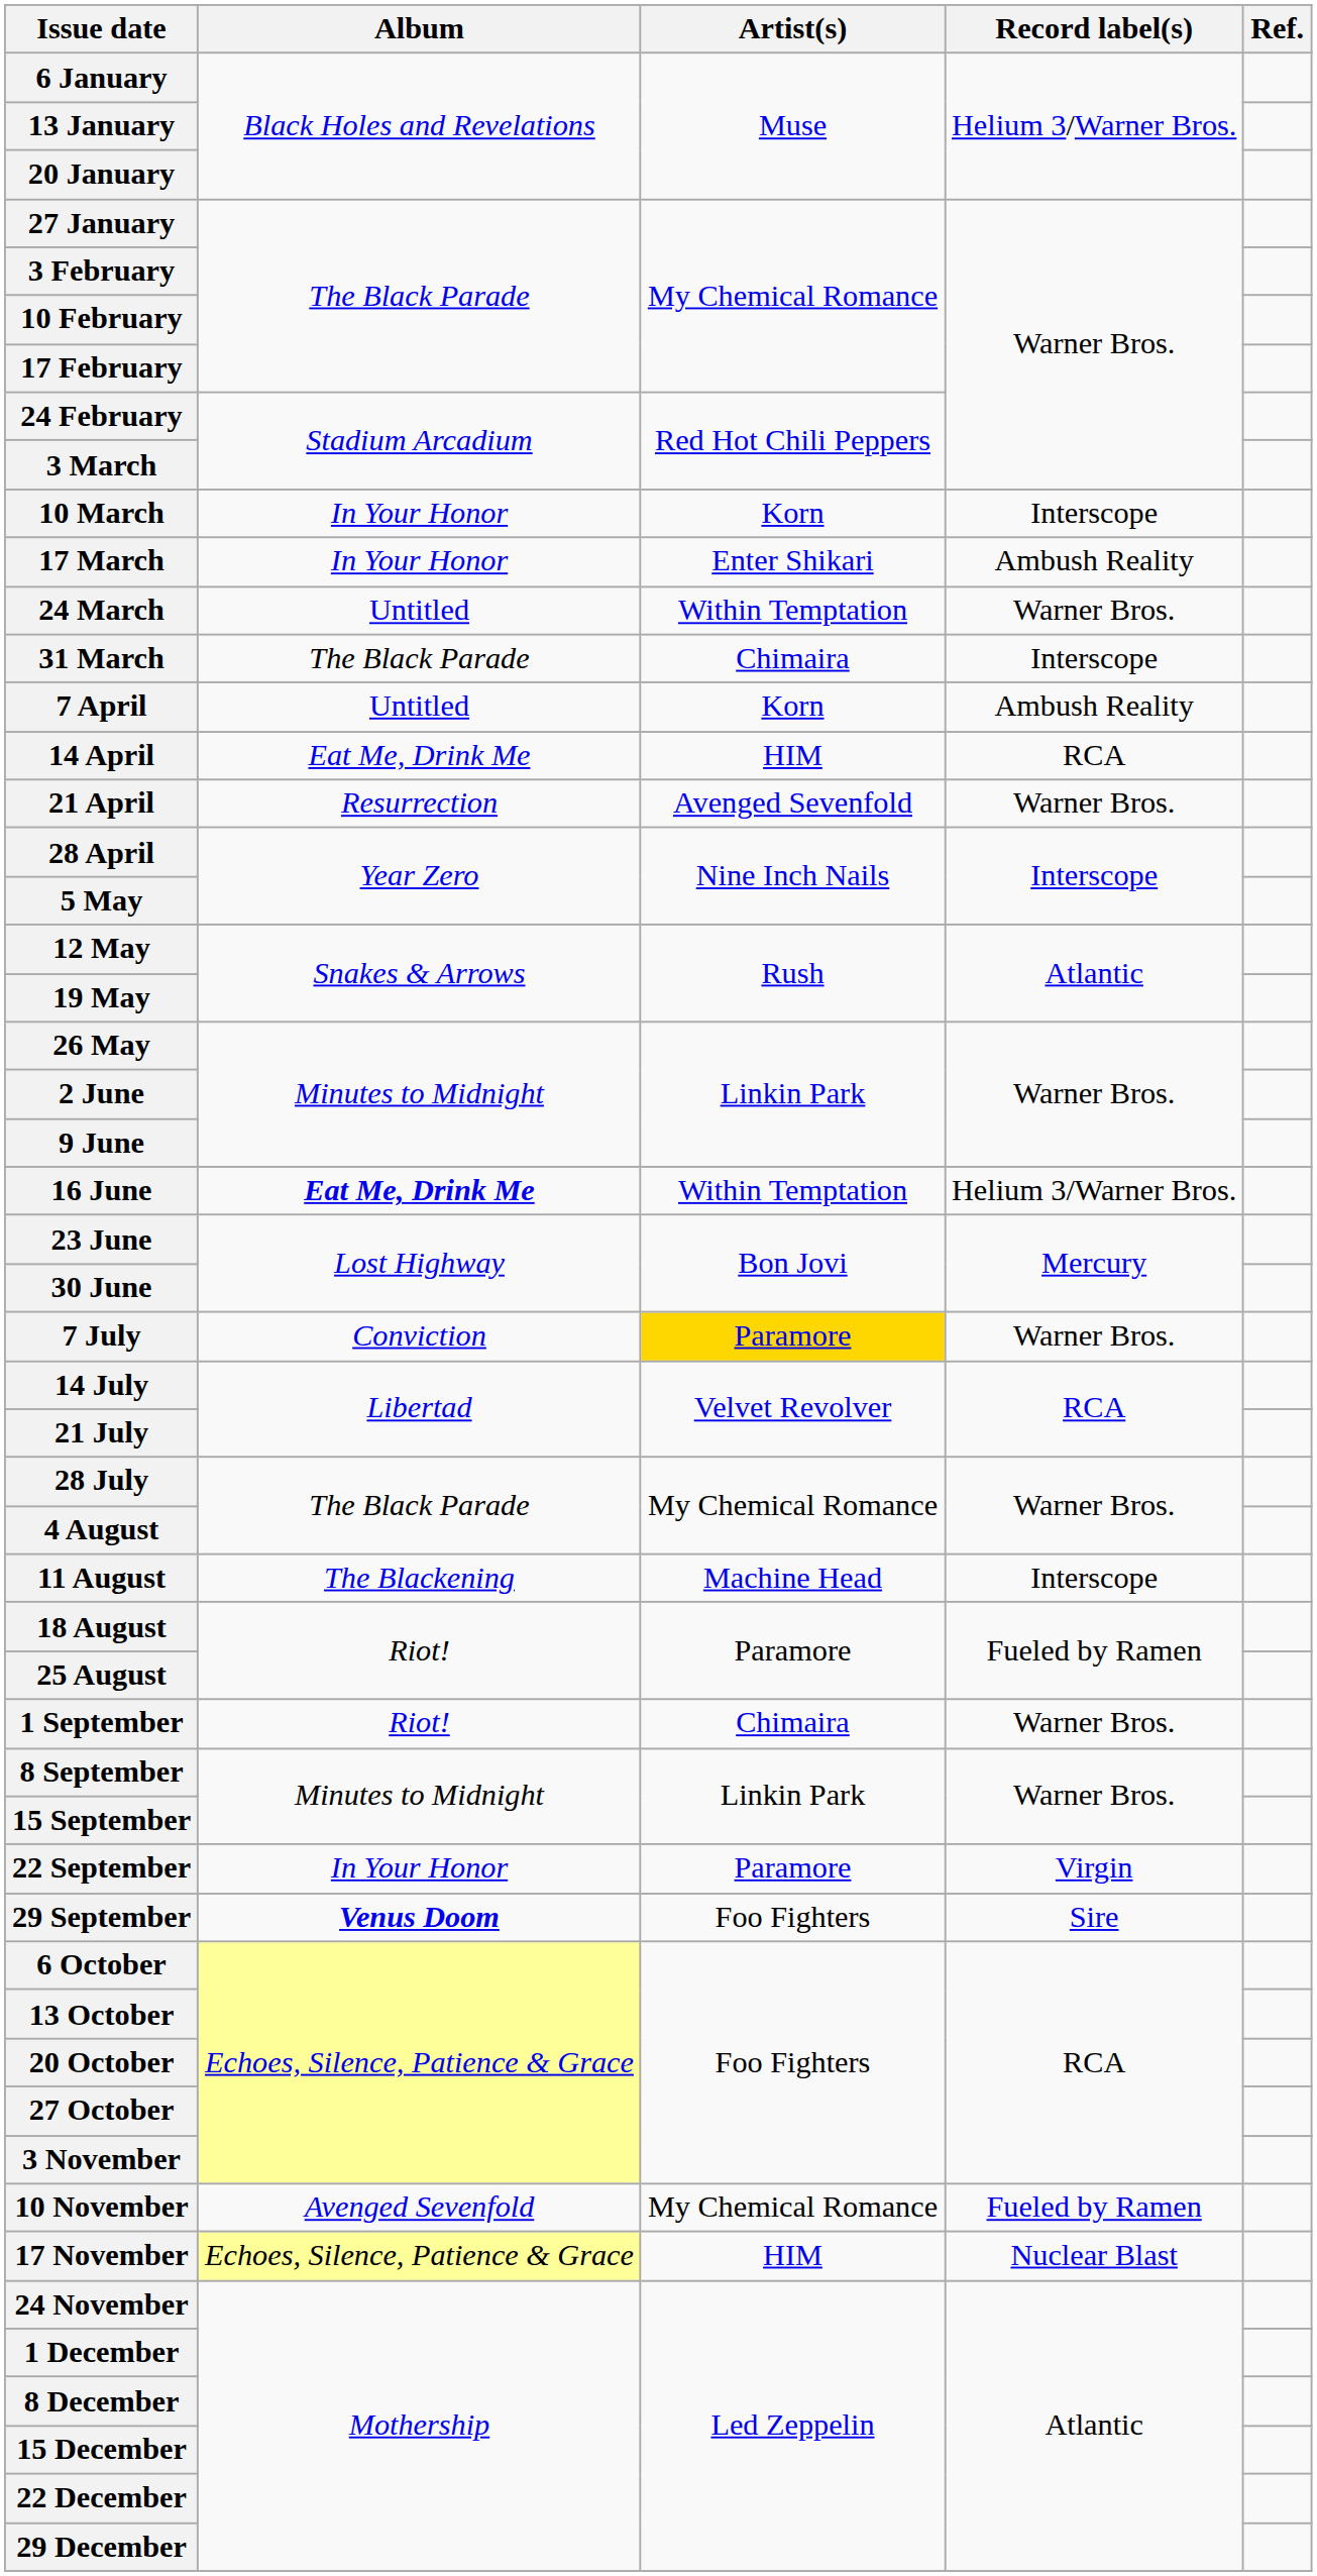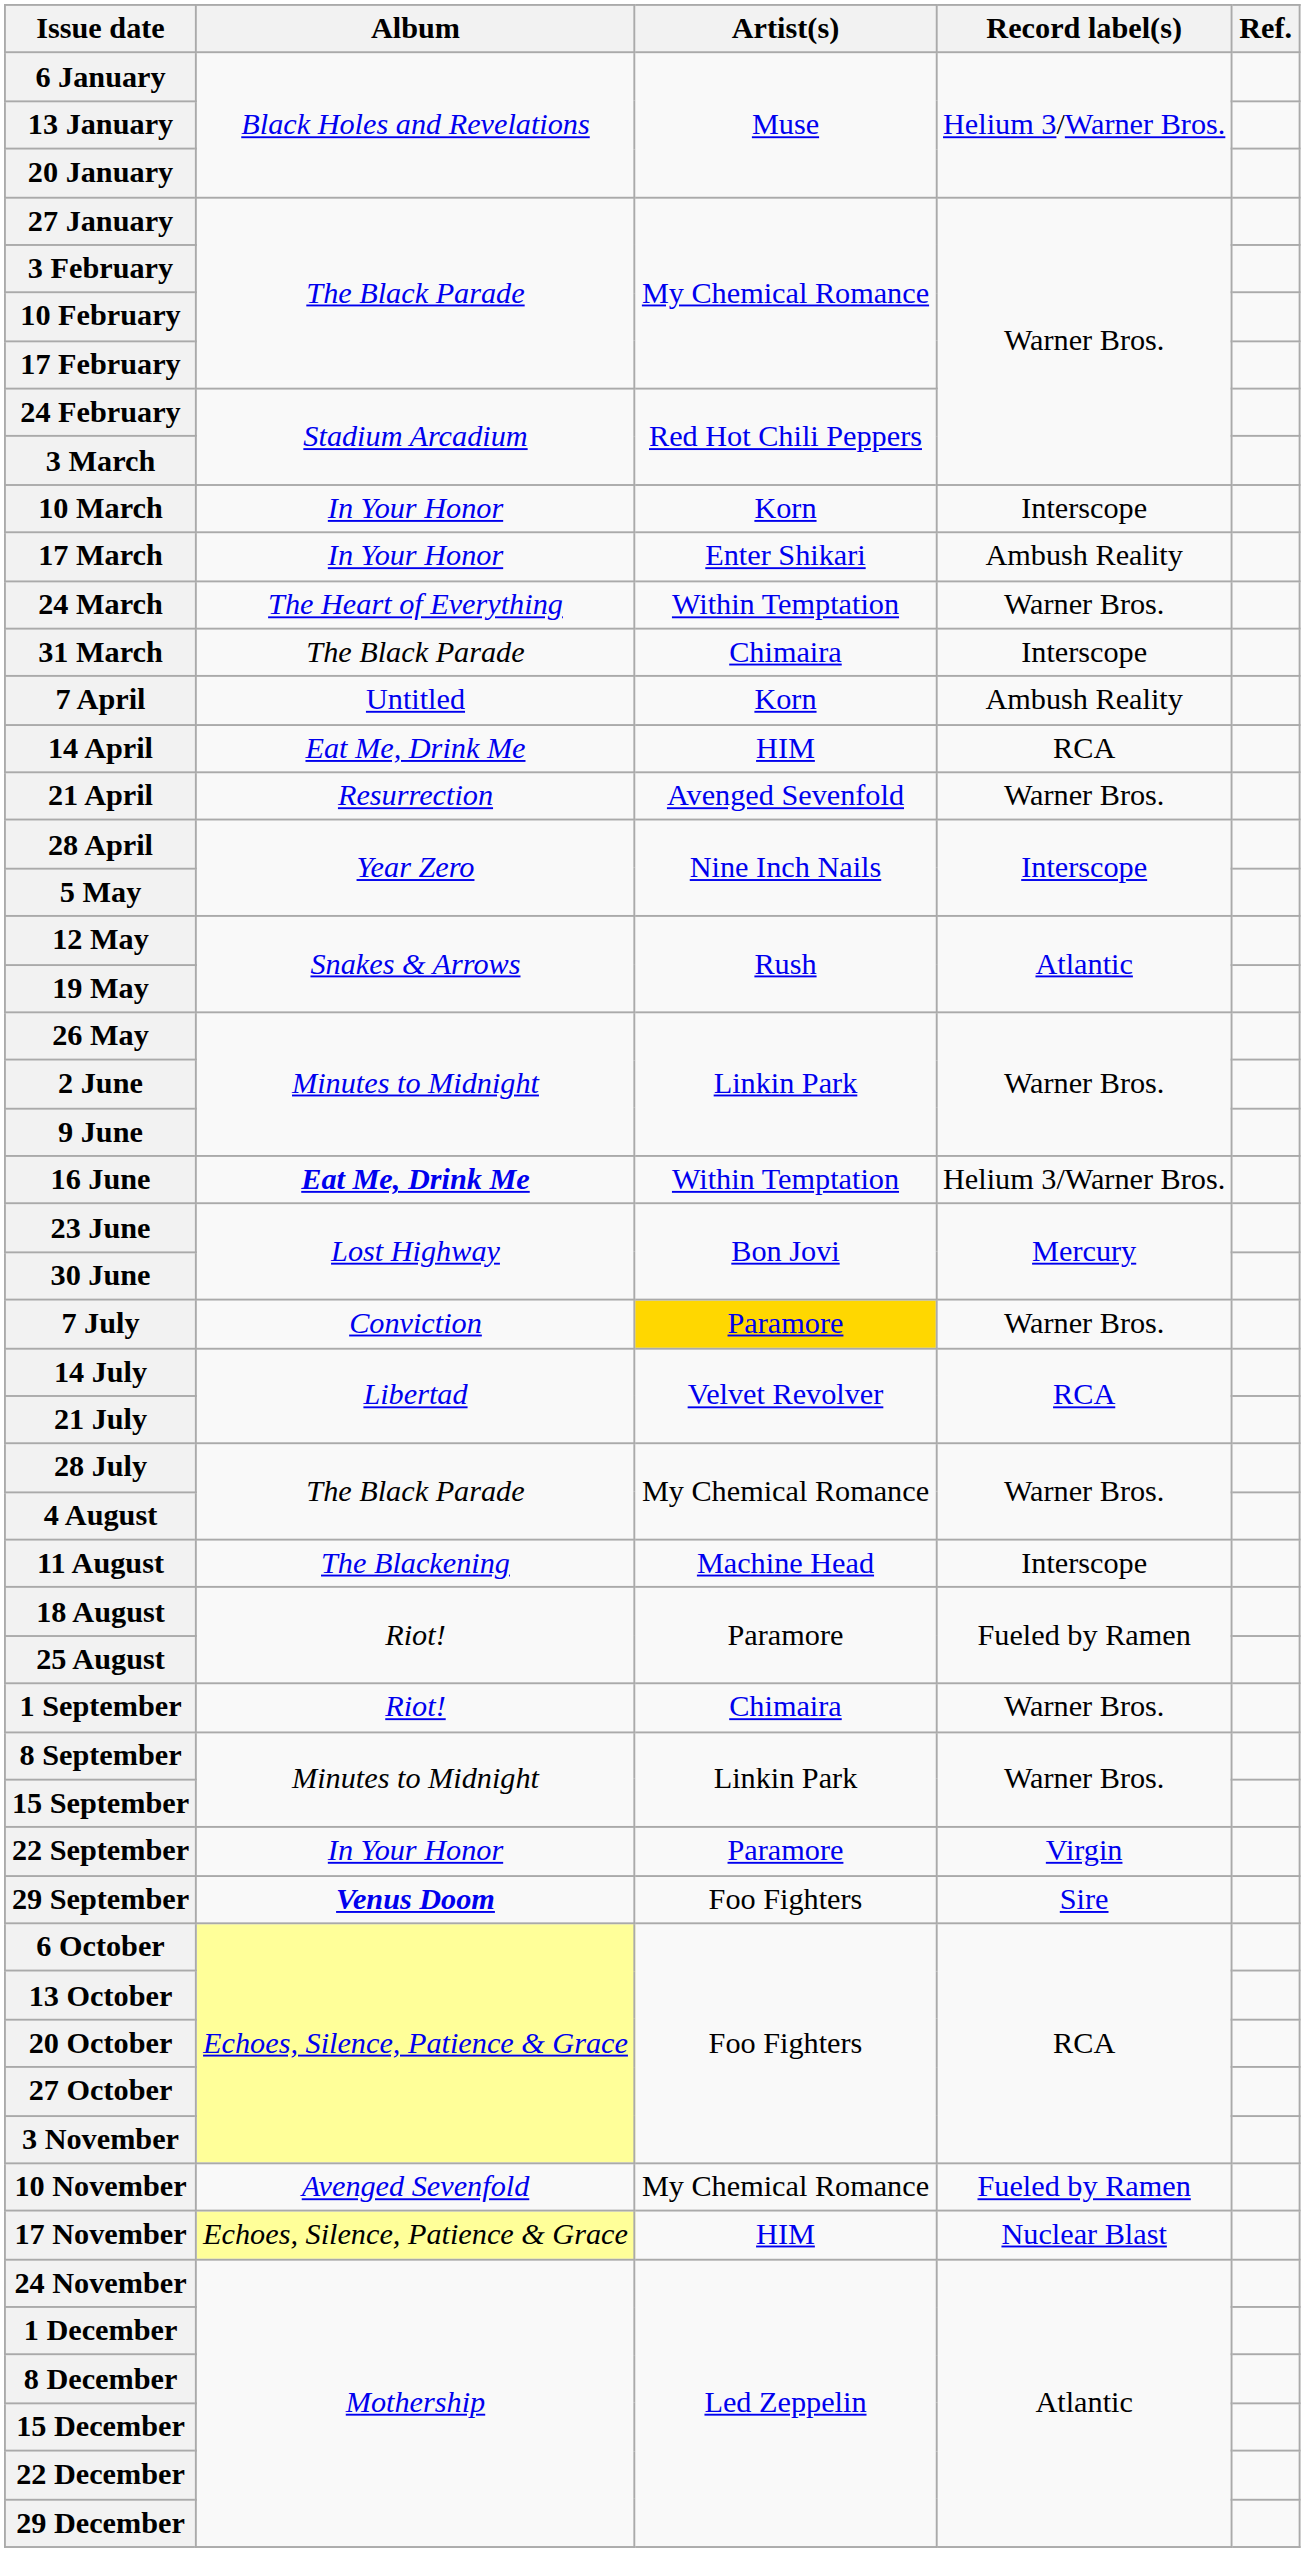 <table class="wikitable plainrowheaders" style="text-align:center">
 <tr>
 <th scope="col">Issue date</th>
 <th scope="col">Album</th>
 <th scope="col">Artist(s)</th>
 <th scope="col">Record label(s)</th>
 <th scope="col">Ref.</th>
 </tr>
 <tr>
 <th scope="row">6 January</th>
 <td rowspan="3"><em><a href='#'>Black Holes and Revelations</a></em></td>
 <td rowspan="3"><a href='#'>Muse</a></td>
 <td rowspan="3"><a href='#'>Helium 3</a>/<a href='#'>Warner Bros.</a></td>
 <td></td>
 </tr>
 <tr>
 <th scope="row">13 January</th>
 <td></td>
 </tr>
 <tr>
 <th scope="row">20 January</th>
 <td></td>
 </tr>
 <tr>
 <th scope="row">27 January</th>
 <td rowspan="4"><em><a href='#'>The Black Parade</a></em></td>
 <td rowspan="4"><a href='#'>My Chemical Romance</a></td>
 <td rowspan="6">Warner Bros.</td>
 <td></td>
 </tr>
 <tr>
 <th scope="row">3 February</th>
 <td></td>
 </tr>
 <tr>
 <th scope="row">10 February</th>
 <td></td>
 </tr>
 <tr>
 <th scope="row">17 February</th>
 <td></td>
 </tr>
 <tr>
 <th scope="row">24 February</th>
 <td rowspan="2"><em><a href='#'>Stadium Arcadium</a></em></td>
 <td rowspan="2"><a href='#'>Red Hot Chili Peppers</a></td>
 <td></td>
 </tr>
 <tr>
 <th scope="row">3 March</th>
 <td></td>
 </tr>
 <tr>
 <th scope="row">10 March</th>
 <td><em><a href='#'>In Your Honor</a></em></td>
 <td><a href='#'>Korn</a></td>
 <td>Interscope</td>
 <td></td>
 </tr>
 <tr>
 <th scope="row">17 March</th>
 <td><em><a href='#'>In Your Honor</a></em></td>
 <td><a href='#'>Enter Shikari</a></td>
 <td>Ambush Reality</td>
 <td></td>
 </tr>
 <tr>
 <th scope="row">24 March</th>
-<td><a href='#'>Untitled</a></td>
+<td><em><a href='#'>The Heart of Everything</a></em></td>
 <td><a href='#'>Within Temptation</a></td>
 <td>Warner Bros.</td>
 <td></td>
 </tr>
 <tr>
 <th scope="row">31 March</th>
 <td><em>The Black Parade</em></td>
 <td><a href='#'>Chimaira</a></td>
 <td>Interscope</td>
 <td></td>
 </tr>
 <tr>
 <th scope="row">7 April</th>
 <td><a href='#'>Untitled</a></td>
 <td><a href='#'>Korn</a></td>
 <td>Ambush Reality</td>
 <td></td>
 </tr>
 <tr>
 <th scope="row">14 April</th>
 <td><em><a href='#'>Eat Me, Drink Me</a></em></td>
 <td><a href='#'>HIM</a></td>
 <td>RCA</td>
 <td></td>
 </tr>
 <tr>
 <th scope="row">21 April</th>
 <td><em><a href='#'>Resurrection</a></em></td>
 <td><a href='#'>Avenged Sevenfold</a></td>
 <td>Warner Bros.</td>
 <td></td>
 </tr>
 <tr>
 <th scope="row">28 April</th>
 <td rowspan="2"><em><a href='#'>Year Zero</a></em></td>
 <td rowspan="2"><a href='#'>Nine Inch Nails</a></td>
 <td rowspan="2"><a href='#'>Interscope</a></td>
 <td></td>
 </tr>
 <tr>
 <th scope="row">5 May</th>
 <td></td>
 </tr>
 <tr>
 <th scope="row">12 May</th>
 <td rowspan="2"><em><a href='#'>Snakes & Arrows</a></em></td>
 <td rowspan="2"><a href='#'>Rush</a></td>
 <td rowspan="2"><a href='#'>Atlantic</a></td>
 <td></td>
 </tr>
 <tr>
 <th scope="row">19 May</th>
 <td></td>
 </tr>
 <tr>
 <th scope="row">26 May</th>
 <td rowspan="3"><em><a href='#'>Minutes to Midnight</a></em></td>
 <td rowspan="3"><a href='#'>Linkin Park</a></td>
 <td rowspan="3">Warner Bros.</td>
 <td></td>
 </tr>
 <tr>
 <th scope="row">2 June</th>
 <td></td>
 </tr>
 <tr>
 <th scope="row">9 June</th>
 <td></td>
 </tr>
 <tr>
 <th scope="row">16 June</th>
 <td><strong><em><a href='#'>Eat Me, Drink Me</a></em></strong></td>
 <td><a href='#'>Within Temptation</a></td>
 <td>Helium 3/Warner Bros.</td>
 <td></td>
 </tr>
 <tr>
 <th scope="row">23 June</th>
 <td rowspan="2"><em><a href='#'>Lost Highway</a></em></td>
 <td rowspan="2"><a href='#'>Bon Jovi</a></td>
 <td rowspan="2"><a href='#'>Mercury</a></td>
 <td></td>
 </tr>
 <tr>
 <th scope="row">30 June</th>
 <td></td>
 </tr>
 <tr>
 <th scope="row">7 July</th>
 <td><em><a href='#'>Conviction</a></em></td>
 <td style="background: gold;"><a href='#'>Paramore</a></td>
 <td>Warner Bros.</td>
 <td></td>
 </tr>
 <tr>
 <th scope="row">14 July</th>
 <td rowspan="2"><em><a href='#'>Libertad</a></em></td>
 <td rowspan="2"><a href='#'>Velvet Revolver</a></td>
 <td rowspan="2"><a href='#'>RCA</a></td>
 <td></td>
 </tr>
 <tr>
 <th scope="row">21 July</th>
 <td></td>
 </tr>
 <tr>
 <th scope="row">28 July</th>
 <td rowspan="2"><em>The Black Parade</em></td>
 <td rowspan="2">My Chemical Romance</td>
 <td rowspan="2">Warner Bros.</td>
 <td></td>
 </tr>
 <tr>
 <th scope="row">4 August</th>
 <td></td>
 </tr>
 <tr>
 <th scope="row">11 August</th>
 <td><em><a href='#'>The Blackening</a></em></td>
 <td><a href='#'>Machine Head</a></td>
 <td>Interscope</td>
 <td></td>
 </tr>
 <tr>
 <th scope="row">18 August</th>
 <td rowspan="2"><em>Riot!</em></td>
 <td rowspan="2">Paramore</td>
 <td rowspan="2">Fueled by Ramen</td>
 <td></td>
 </tr>
 <tr>
 <th scope="row">25 August</th>
 <td></td>
 </tr>
 <tr>
 <th scope="row">1 September</th>
 <td><em><a href='#'>Riot!</a></em></td>
 <td><a href='#'>Chimaira</a></td>
 <td>Warner Bros.</td>
 <td></td>
 </tr>
 <tr>
 <th scope="row">8 September</th>
 <td rowspan="2"><em>Minutes to Midnight</em></td>
 <td rowspan="2">Linkin Park</td>
 <td rowspan="2">Warner Bros.</td>
 <td></td>
 </tr>
 <tr>
 <th scope="row">15 September</th>
 <td></td>
 </tr>
 <tr>
 <th scope="row">22 September</th>
 <td><em><a href='#'>In Your Honor</a></em></td>
 <td><a href='#'>Paramore</a></td>
 <td><a href='#'>Virgin</a></td>
 <td></td>
 </tr>
 <tr>
 <th scope="row">29 September</th>
 <td><strong><em><a href='#'>Venus Doom</a></em></strong></td>
 <td>Foo Fighters</td>
 <td><a href='#'>Sire</a></td>
 <td></td>
 </tr>
 <tr>
 <th scope="row">6 October</th>
 <td rowspan="5" style="background-color:#FFFF99"><em><a href='#'>Echoes, Silence, Patience & Grace</a></em></td>
 <td rowspan="5">Foo Fighters</td>
 <td rowspan="5">RCA</td>
 <td></td>
 </tr>
 <tr>
 <th scope="row">13 October</th>
 <td></td>
 </tr>
 <tr>
 <th scope="row">20 October</th>
 <td></td>
 </tr>
 <tr>
 <th scope="row">27 October</th>
 <td></td>
 </tr>
 <tr>
 <th scope="row">3 November</th>
 <td></td>
 </tr>
 <tr>
 <th scope="row">10 November</th>
 <td><em><a href='#'>Avenged Sevenfold</a></em></td>
 <td>My Chemical Romance</td>
 <td><a href='#'>Fueled by Ramen</a></td>
 <td></td>
 </tr>
 <tr>
 <th scope="row">17 November</th>
 <td style="background-color:#FFFF99"><em>Echoes, Silence, Patience & Grace</em></td>
 <td><a href='#'>HIM</a></td>
 <td><a href='#'>Nuclear Blast</a></td>
 <td></td>
 </tr>
 <tr>
 <th scope="row">24 November</th>
 <td rowspan="6"><em><a href='#'>Mothership</a></em></td>
 <td rowspan="6"><a href='#'>Led Zeppelin</a></td>
 <td rowspan="6">Atlantic</td>
 <td></td>
 </tr>
 <tr>
 <th scope="row">1 December</th>
 <td></td>
 </tr>
 <tr>
 <th scope="row">8 December</th>
 <td></td>
 </tr>
 <tr>
 <th scope="row">15 December</th>
 <td></td>
 </tr>
 <tr>
 <th scope="row">22 December</th>
 <td></td>
 </tr>
 <tr>
 <th scope="row">29 December</th>
 <td></td>
 </tr>
 </table>
